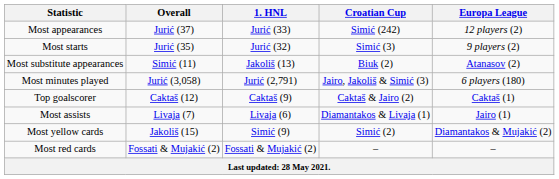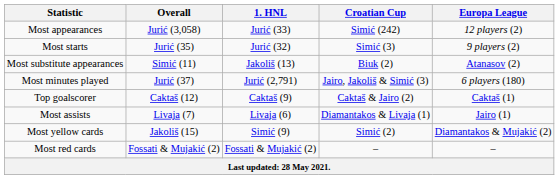 <table class="wikitable" Style="text-align: center;font-size:85%">
 <tr>
 <th>Statistic</th>
 <th>Overall</th>
 <th><a href='#'>1. HNL</a></th>
 <th><a href='#'>Croatian Cup</a></th>
 <th><a href='#'>Europa League</a></th>
 </tr>
 <tr>
 <td>Most appearances</td>
-<td><a href='#'>Jurić</a> (37)</td>
+<td><a href='#'>Jurić</a> (3,058)</td>
 <td><a href='#'>Jurić</a>  (33)</td>
 <td><a href='#'>Simić</a> (242)</td>
 <td><em>12 players</em> (2)</td>
 </tr>
 <tr>
 <td>Most starts</td>
 <td><a href='#'>Jurić</a> (35)</td>
 <td><a href='#'>Jurić</a> (32)</td>
 <td><a href='#'>Simić</a> (3)</td>
 <td><em>9 players</em> (2)</td>
 </tr>
 <tr>
 <td>Most substitute appearances</td>
 <td><a href='#'>Simić</a> (11)</td>
 <td><a href='#'>Jakoliš</a> (13)</td>
 <td><a href='#'>Biuk</a> (2)</td>
 <td><a href='#'>Atanasov</a> (2)</td>
 </tr>
 <tr>
 <td>Most minutes played</td>
-<td><a href='#'>Jurić</a> (3,058)</td>
+<td><a href='#'>Jurić</a> (37)</td>
 <td><a href='#'>Jurić</a> (2,791)</td>
 <td><a href='#'>Jairo</a>, <a href='#'>Jakoliš</a> & <a href='#'>Simić</a> (3)</td>
 <td><em>6 players</em> (180)</td>
 </tr>
 <tr>
 <td>Top goalscorer</td>
 <td><a href='#'>Caktaš</a> (12)</td>
 <td><a href='#'>Caktaš</a> (9)</td>
 <td><a href='#'>Caktaš</a> & <a href='#'>Jairo</a> (2)</td>
 <td><a href='#'>Caktaš</a> (1)</td>
 </tr>
 <tr>
 <td>Most assists</td>
 <td><a href='#'>Livaja</a> (7)</td>
 <td><a href='#'>Livaja</a> (6)</td>
 <td><a href='#'>Diamantakos</a> & <a href='#'>Livaja</a> (1)</td>
 <td><a href='#'>Jairo</a> (1)</td>
 </tr>
 <tr>
 <td>Most yellow cards</td>
 <td><a href='#'>Jakoliš</a> (15)</td>
 <td><a href='#'>Simić</a> (9)</td>
 <td><a href='#'>Simić</a> (2)</td>
 <td><a href='#'>Diamantakos</a> & <a href='#'>Mujakić</a> (2)</td>
 </tr>
 <tr>
 <td>Most red cards</td>
 <td><a href='#'>Fossati</a> & <a href='#'>Mujakić</a> (2)</td>
 <td><a href='#'>Fossati</a> & <a href='#'>Mujakić</a> (2)</td>
 <td>–</td>
 <td>–</td>
 </tr>
 <tr>
 <th colspan="30"><small>Last updated: 28 May 2021.</small></th>
 </tr>
 </table>
